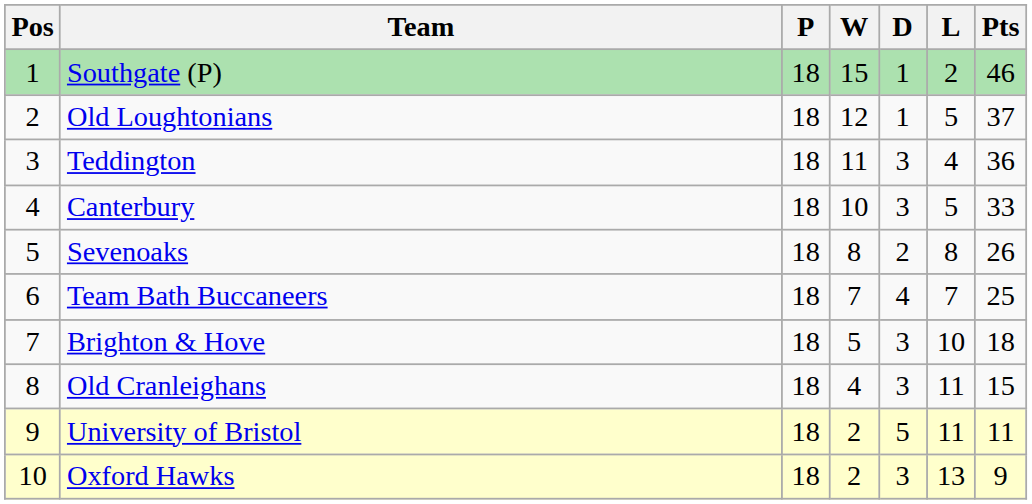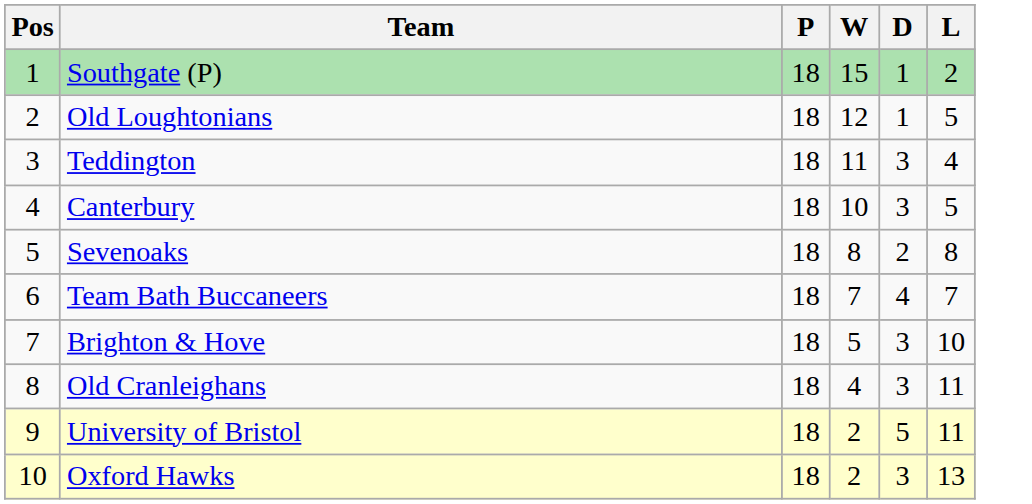 <table class="wikitable" style="font-size: 100%">
 <tr>
 <th width=20>Pos</th>
 <th width=400>Team</th>
 <th width=20>P</th>
 <th width=20>W</th>
 <th width=20>D</th>
 <th width=20>L</th>
-<th width=20>Pts</th>
 </tr>
 <tr align=center style="background:#ACE1AF;">
 <td>1</td>
 <td align="left"><a href='#'>Southgate</a> (P)</td>
 <td>18</td>
 <td>15</td>
 <td>1</td>
 <td>2</td>
-<td>46</td>
 </tr>
 <tr align=center>
 <td>2</td>
 <td align="left"><a href='#'>Old Loughtonians</a></td>
 <td>18</td>
 <td>12</td>
 <td>1</td>
 <td>5</td>
-<td>37</td>
 </tr>
 <tr align=center>
 <td>3</td>
 <td align="left"><a href='#'>Teddington</a></td>
 <td>18</td>
 <td>11</td>
 <td>3</td>
 <td>4</td>
-<td>36</td>
 </tr>
 <tr align=center>
 <td>4</td>
 <td align="left"><a href='#'>Canterbury</a></td>
 <td>18</td>
 <td>10</td>
 <td>3</td>
 <td>5</td>
-<td>33</td>
 </tr>
 <tr align=center>
 <td>5</td>
 <td align="left"><a href='#'>Sevenoaks</a></td>
 <td>18</td>
 <td>8</td>
 <td>2</td>
 <td>8</td>
-<td>26</td>
 </tr>
 <tr align=center>
 <td>6</td>
 <td align="left"><a href='#'>Team Bath Buccaneers</a></td>
 <td>18</td>
 <td>7</td>
 <td>4</td>
 <td>7</td>
-<td>25</td>
 </tr>
 <tr align=center>
 <td>7</td>
 <td align="left"><a href='#'>Brighton & Hove</a></td>
 <td>18</td>
 <td>5</td>
 <td>3</td>
 <td>10</td>
-<td>18</td>
 </tr>
 <tr align=center>
 <td>8</td>
 <td align="left"><a href='#'>Old Cranleighans</a></td>
 <td>18</td>
 <td>4</td>
 <td>3</td>
 <td>11</td>
-<td>15</td>
 </tr>
 <tr align=center style="background: #ffffcc;">
 <td>9</td>
 <td align="left"><a href='#'>University of Bristol</a></td>
 <td>18</td>
 <td>2</td>
 <td>5</td>
-<td>11</td>
 <td>11</td>
 </tr>
 <tr align=center style="background: #ffffcc;">
 <td>10</td>
 <td align="left"><a href='#'>Oxford Hawks</a></td>
 <td>18</td>
 <td>2</td>
 <td>3</td>
 <td>13</td>
-<td>9</td>
 </tr>
 </table>
